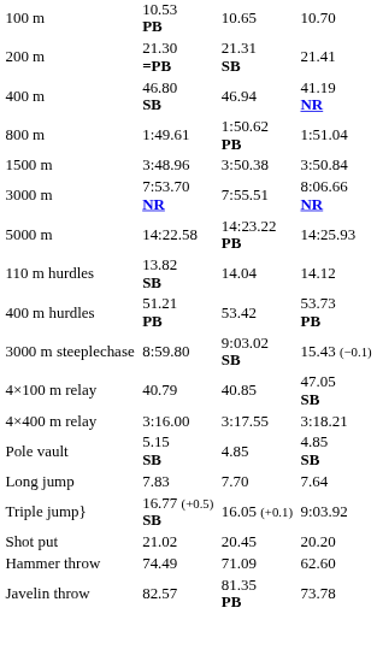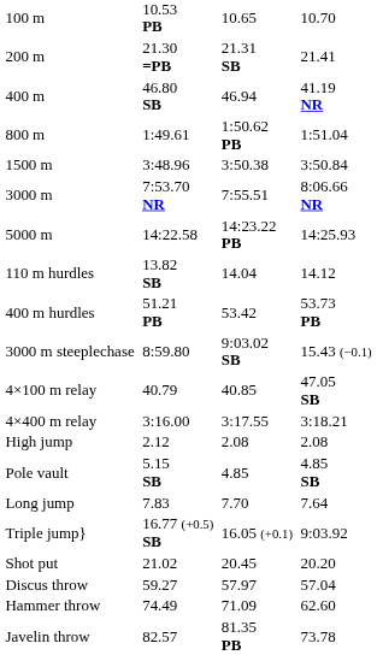 <table>
 <tr>
 <td>100 m</td>
 <td></td>
 <td>10.53<br><strong>PB</strong></td>
 <td></td>
 <td>10.65</td>
 <td></td>
 <td>10.70</td>
 </tr>
 <tr>
 <td>200 m</td>
 <td></td>
 <td>21.30<br><strong>=PB</strong></td>
 <td></td>
 <td>21.31<br><strong>SB</strong></td>
 <td></td>
 <td>21.41</td>
 </tr>
 <tr>
 <td>400 m</td>
 <td></td>
 <td>46.80<br><strong>SB</strong></td>
 <td></td>
 <td>46.94</td>
 <td></td>
 <td>41.19<br><strong><a href='#'>NR</a></strong></td>
 </tr>
 <tr>
 <td>800 m<br></td>
 <td></td>
 <td>1:49.61</td>
 <td></td>
 <td>1:50.62<br><strong>PB</strong></td>
 <td></td>
 <td>1:51.04</td>
 </tr>
 <tr>
 <td>1500 m</td>
 <td></td>
 <td>3:48.96</td>
 <td></td>
 <td>3:50.38</td>
 <td></td>
 <td>3:50.84</td>
 </tr>
 <tr>
 <td>3000 m</td>
 <td></td>
 <td>7:53.70<br><strong><a href='#'>NR</a></strong></td>
 <td></td>
 <td>7:55.51</td>
 <td></td>
 <td>8:06.66<br><strong><a href='#'>NR</a></strong></td>
 </tr>
 <tr>
 <td>5000 m</td>
 <td></td>
 <td>14:22.58</td>
 <td></td>
 <td>14:23.22 <br><strong>PB</strong></td>
 <td></td>
 <td>14:25.93</td>
 </tr>
 <tr>
 <td>110 m hurdles</td>
 <td></td>
 <td>13.82<br><strong>SB</strong></td>
 <td></td>
 <td>14.04</td>
 <td></td>
 <td>14.12</td>
 </tr>
 <tr>
 <td>400 m hurdles</td>
 <td></td>
 <td>51.21<br><strong>PB</strong></td>
 <td></td>
 <td>53.42</td>
 <td></td>
 <td>53.73<br><strong>PB</strong></td>
 </tr>
 <tr>
 <td>3000 m steeplechase</td>
 <td></td>
 <td>8:59.80</td>
 <td></td>
 <td>9:03.02<br><strong>SB</strong></td>
 <td></td>
 <td>15.43 <small>(−0.1)</small></td>
 </tr>
 <tr>
 <td>4×100 m relay</td>
 <td></td>
 <td>40.79</td>
 <td></td>
 <td>40.85</td>
 <td></td>
 <td>47.05<br><strong>SB</strong></td>
 </tr>
 <tr>
 <td>4×400 m relay</td>
 <td></td>
 <td>3:16.00</td>
 <td></td>
 <td>3:17.55</td>
 <td></td>
 <td>3:18.21</td>
 </tr>
 <tr>
+<td>High jump</td>
+<td></td>
+<td>2.12</td>
+<td></td>
+<td>2.08</td>
+<td></td>
+<td>2.08</td>
+</tr>
+<tr>
 <td>Pole vault</td>
 <td></td>
 <td>5.15<br><strong>SB</strong></td>
 <td></td>
 <td>4.85</td>
 <td></td>
 <td>4.85<br><strong>SB</strong></td>
 </tr>
 <tr>
 <td>Long jump</td>
 <td></td>
 <td>7.83</td>
 <td></td>
 <td>7.70</td>
 <td></td>
 <td>7.64</td>
 </tr>
 <tr>
 <td>Triple jump}</td>
 <td></td>
 <td>16.77 <small>(+0.5)</small><br> <strong>SB</strong></td>
 <td></td>
 <td>16.05 <small>(+0.1)</small></td>
 <td></td>
 <td>9:03.92</td>
 </tr>
 <tr>
 <td>Shot put</td>
 <td></td>
 <td>21.02</td>
 <td></td>
 <td>20.45</td>
 <td></td>
 <td>20.20</td>
 </tr>
 <tr>
+<td>Discus throw</td>
+<td></td>
+<td>59.27</td>
+<td></td>
+<td>57.97</td>
+<td></td>
+<td>57.04</td>
+</tr>
+<tr>
 <td>Hammer throw</td>
 <td></td>
 <td>74.49</td>
 <td></td>
 <td>71.09</td>
 <td></td>
 <td>62.60</td>
 </tr>
 <tr>
 <td>Javelin throw</td>
 <td></td>
 <td>82.57</td>
 <td></td>
 <td>81.35<br><strong>PB</strong></td>
 <td></td>
 <td>73.78</td>
 </tr>
 </table>
